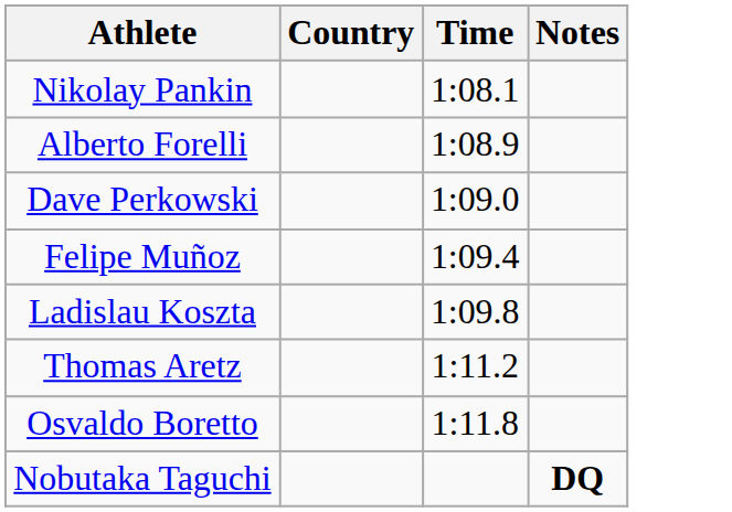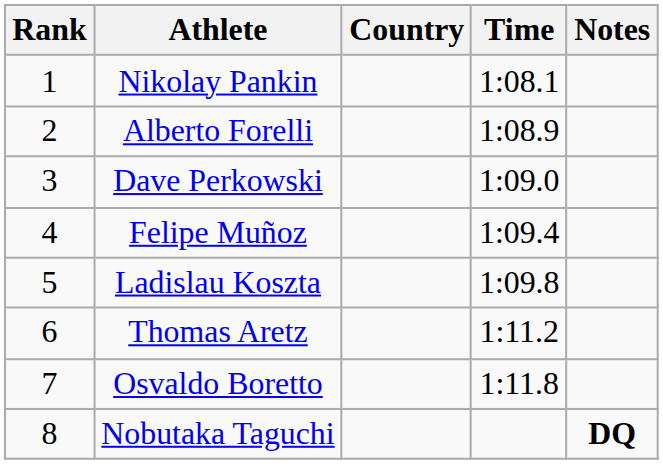 <table class="wikitable sortable" style="text-align:center">
 <tr>
+<th>Rank</th>
 <th>Athlete</th>
 <th>Country</th>
 <th>Time</th>
 <th>Notes</th>
 </tr>
 <tr>
+<td>1</td>
 <td><a href='#'>Nikolay Pankin</a></td>
 <td align=left></td>
 <td>1:08.1</td>
 <td></td>
 </tr>
 <tr>
+<td>2</td>
 <td><a href='#'>Alberto Forelli</a></td>
 <td align=left></td>
 <td>1:08.9</td>
 <td><strong>  </strong></td>
 </tr>
 <tr>
+<td>3</td>
 <td><a href='#'>Dave Perkowski</a></td>
 <td align=left></td>
 <td>1:09.0</td>
 <td><strong> </strong></td>
 </tr>
 <tr>
+<td>4</td>
 <td><a href='#'>Felipe Muñoz</a></td>
 <td align=left></td>
 <td>1:09.4</td>
 <td><strong> </strong></td>
 </tr>
 <tr>
+<td>5</td>
 <td><a href='#'>Ladislau Koszta</a></td>
 <td align=left></td>
 <td>1:09.8</td>
 <td><strong> </strong></td>
 </tr>
 <tr>
+<td>6</td>
 <td><a href='#'>Thomas Aretz</a></td>
 <td align=left></td>
 <td>1:11.2</td>
 <td><strong> </strong></td>
 </tr>
 <tr>
+<td>7</td>
 <td><a href='#'>Osvaldo Boretto</a></td>
 <td align=left></td>
 <td>1:11.8</td>
 <td><strong> </strong></td>
 </tr>
 <tr>
+<td>8</td>
 <td><a href='#'>Nobutaka Taguchi</a></td>
 <td align=left></td>
 <td></td>
 <td><strong>DQ</strong></td>
 </tr>
 </table>
